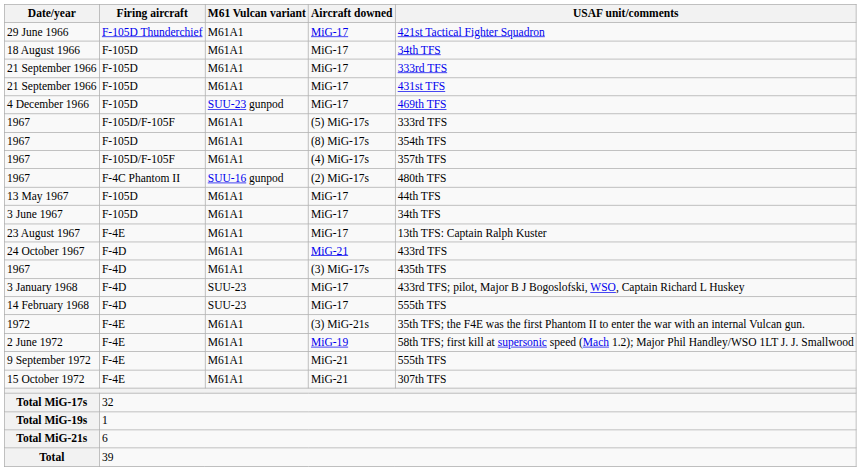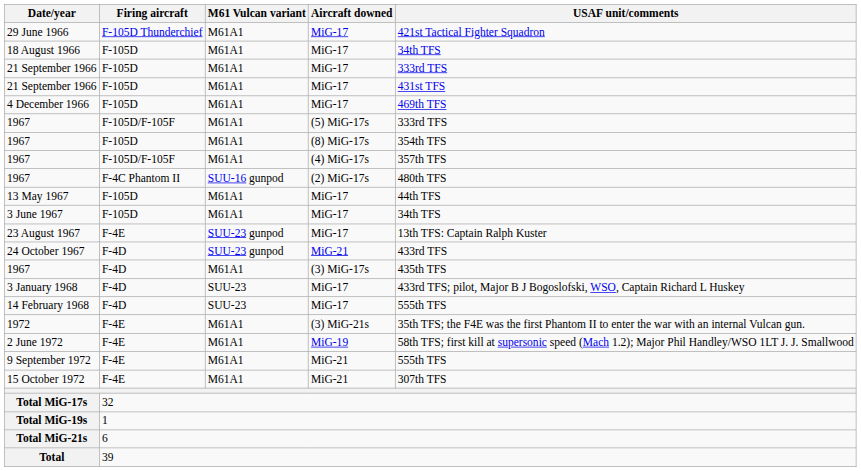 <table class="wikitable">
 <tr>
 <th>Date/year</th>
 <th>Firing aircraft</th>
 <th>M61 Vulcan variant</th>
 <th>Aircraft downed</th>
 <th>USAF unit/comments</th>
 </tr>
 <tr>
 <td>29 June 1966</td>
 <td><a href='#'>F-105D Thunderchief</a></td>
 <td>M61A1</td>
 <td><a href='#'>MiG-17</a></td>
 <td><a href='#'>421st Tactical Fighter Squadron</a></td>
 </tr>
 <tr>
 <td>18 August 1966</td>
 <td>F-105D</td>
 <td>M61A1</td>
 <td>MiG-17</td>
 <td><a href='#'>34th TFS</a></td>
 </tr>
 <tr>
 <td>21 September 1966</td>
 <td>F-105D</td>
 <td>M61A1</td>
 <td>MiG-17</td>
 <td><a href='#'>333rd TFS</a></td>
 </tr>
 <tr>
 <td>21 September 1966</td>
 <td>F-105D</td>
 <td>M61A1</td>
 <td>MiG-17</td>
 <td><a href='#'>431st TFS</a></td>
 </tr>
 <tr>
 <td>4 December 1966</td>
 <td>F-105D</td>
-<td><a href='#'>SUU-23</a> gunpod</td>
+<td>M61A1</td>
 <td>MiG-17</td>
 <td><a href='#'>469th TFS</a></td>
 </tr>
 <tr>
 <td>1967</td>
 <td>F-105D/F-105F</td>
 <td>M61A1</td>
 <td>(5) MiG-17s</td>
 <td>333rd TFS</td>
 </tr>
 <tr>
 <td>1967</td>
 <td>F-105D</td>
 <td>M61A1</td>
 <td>(8) MiG-17s</td>
 <td>354th TFS</td>
 </tr>
 <tr>
 <td>1967</td>
 <td>F-105D/F-105F</td>
 <td>M61A1</td>
 <td>(4) MiG-17s</td>
 <td>357th TFS</td>
 </tr>
 <tr>
 <td>1967</td>
 <td>F-4C Phantom II</td>
 <td><a href='#'>SUU-16</a> gunpod</td>
 <td>(2) MiG-17s</td>
 <td>480th TFS</td>
 </tr>
 <tr>
 <td>13 May 1967</td>
 <td>F-105D</td>
 <td>M61A1</td>
 <td>MiG-17</td>
 <td>44th TFS</td>
 </tr>
 <tr>
 <td>3 June 1967</td>
 <td>F-105D</td>
 <td>M61A1</td>
 <td>MiG-17</td>
 <td>34th TFS</td>
 </tr>
 <tr>
 <td>23 August 1967</td>
 <td>F-4E</td>
-<td>M61A1</td>
+<td><a href='#'>SUU-23</a> gunpod</td>
 <td>MiG-17</td>
 <td>13th TFS: Captain Ralph Kuster</td>
 </tr>
 <tr>
 <td>24 October 1967</td>
 <td>F-4D</td>
-<td>M61A1</td>
+<td><a href='#'>SUU-23</a> gunpod</td>
 <td><a href='#'>MiG-21</a></td>
 <td>433rd TFS</td>
 </tr>
 <tr>
 <td>1967</td>
 <td>F-4D</td>
 <td>M61A1</td>
 <td>(3) MiG-17s</td>
 <td>435th TFS</td>
 </tr>
 <tr>
 <td>3 January 1968</td>
 <td>F-4D</td>
 <td>SUU-23</td>
 <td>MiG-17</td>
 <td>433rd TFS; pilot, Major B J Bogoslofski, <a href='#'>WSO</a>, Captain Richard L Huskey</td>
 </tr>
 <tr>
 <td>14 February 1968</td>
 <td>F-4D</td>
 <td>SUU-23</td>
 <td>MiG-17</td>
 <td>555th TFS</td>
 </tr>
 <tr>
 <td>1972</td>
 <td>F-4E</td>
 <td>M61A1</td>
 <td>(3) MiG-21s</td>
 <td>35th TFS; the F4E was the first Phantom II to enter the war with an internal Vulcan gun.</td>
 </tr>
 <tr>
 <td>2 June 1972</td>
 <td>F-4E</td>
 <td>M61A1</td>
 <td><a href='#'>MiG-19</a></td>
 <td>58th TFS; first kill at <a href='#'>supersonic</a> speed (<a href='#'>Mach</a> 1.2); Major Phil Handley/WSO 1LT J. J. Smallwood</td>
 </tr>
 <tr>
 <td>9 September 1972</td>
 <td>F-4E</td>
 <td>M61A1</td>
 <td>MiG-21</td>
 <td>555th TFS</td>
 </tr>
 <tr>
 <td>15 October 1972</td>
 <td>F-4E</td>
 <td>M61A1</td>
 <td>MiG-21</td>
 <td>307th TFS</td>
 </tr>
 <tr>
 <th colspan="5"></th>
 </tr>
 <tr>
 <th>Total MiG-17s</th>
 <td colspan="4">32</td>
 </tr>
 <tr>
 <th>Total MiG-19s</th>
 <td colspan="4">1</td>
 </tr>
 <tr>
 <th>Total MiG-21s</th>
 <td colspan="4">6</td>
 </tr>
 <tr>
 <th>Total</th>
 <td colspan="4">39</td>
 </tr>
 </table>
